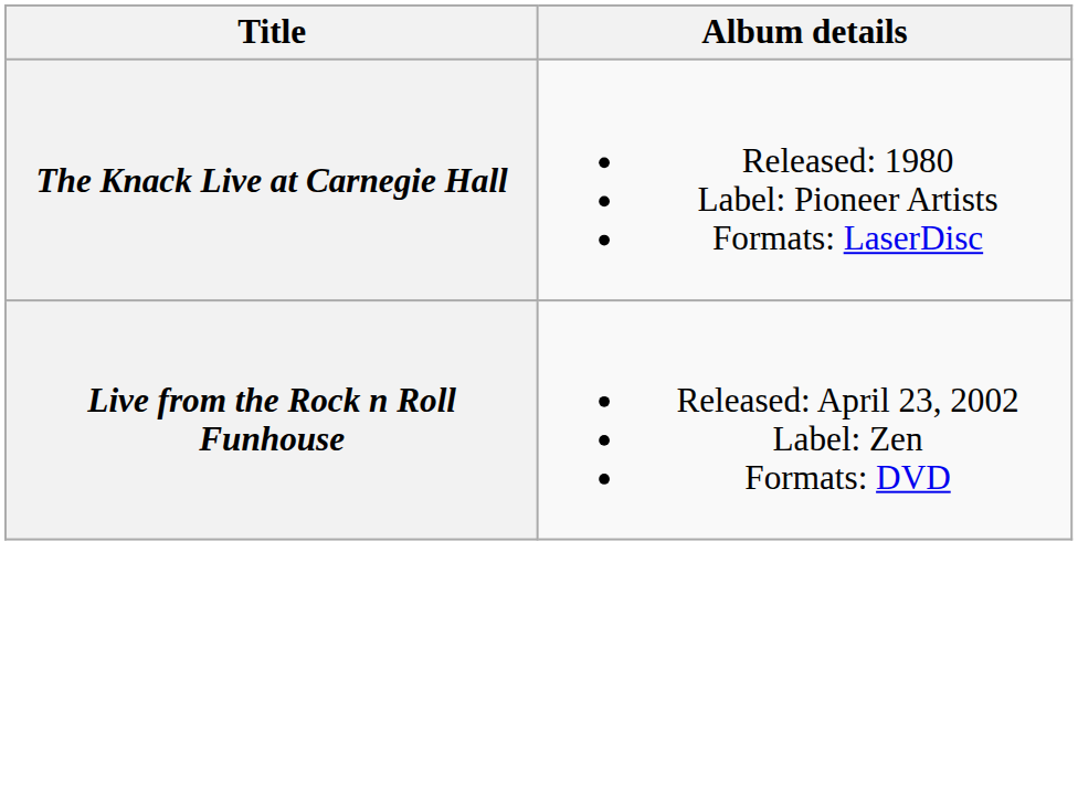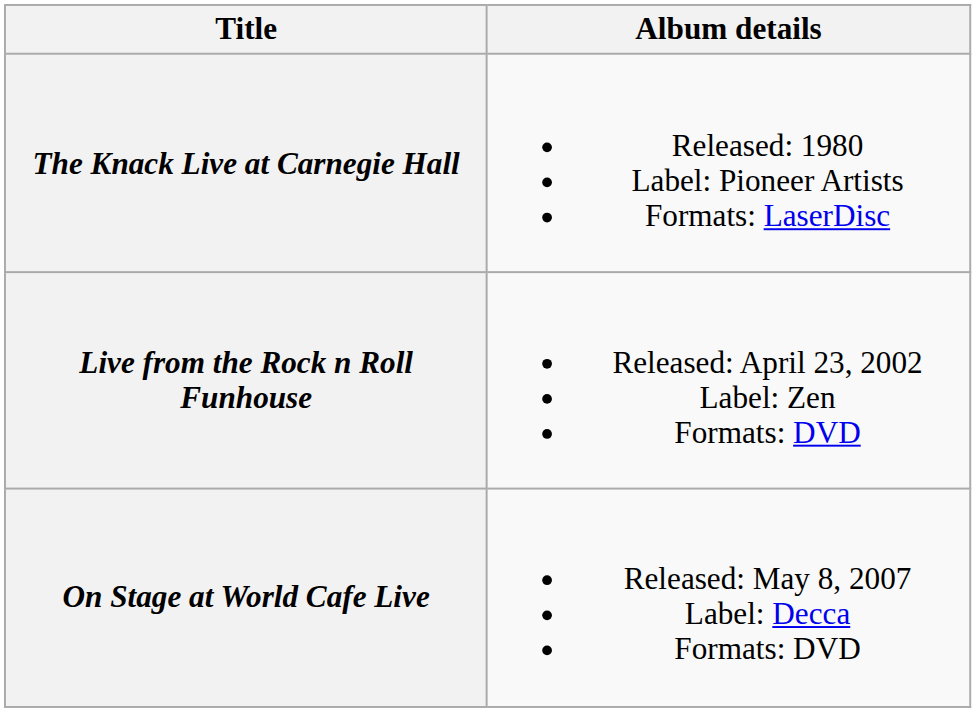 <table class="wikitable plainrowheaders" style="text-align:center;">
 <tr>
 <th scope="col" style="width:15em;">Title</th>
 <th scope="col" style="width:15em;">Album details</th>
 </tr>
 <tr>
 <th scope="row"><em>The Knack Live at Carnegie Hall</em></th>
 <td><br><ul><li>Released: 1980</li><li>Label: Pioneer Artists</li><li>Formats: <a href='#'>LaserDisc</a></li></ul></td>
 </tr>
 <tr>
 <th scope="row"><em>Live from the Rock n Roll Funhouse</em></th>
 <td><br><ul><li>Released: April 23, 2002</li><li>Label: Zen</li><li>Formats: <a href='#'>DVD</a></li></ul></td>
 </tr>
+<tr>
+<th scope="row"><em>On Stage at World Cafe Live</em></th>
+<td><br><ul><li>Released: May 8, 2007</li><li>Label: <a href='#'>Decca</a></li><li>Formats: DVD</li></ul></td>
+</tr>
 </table>
